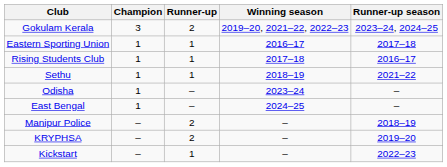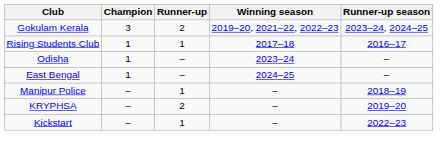 <table class="wikitable sortable" style="text-align:center; white-space:nowrap;">
 <tr>
 <th>Club</th>
 <th>Champion</th>
 <th>Runner-up</th>
 <th>Winning season</th>
 <th>Runner-up season</th>
 </tr>
 <tr>
 <td><a href='#'>Gokulam Kerala</a></td>
 <td>3</td>
 <td>2</td>
 <td><a href='#'>2019–20</a>, <a href='#'>2021–22</a>, <a href='#'>2022–23</a></td>
 <td><a href='#'>2023–24</a>, <a href='#'>2024–25</a></td>
 </tr>
 <tr>
-<td><a href='#'>Eastern Sporting Union</a></td>
-<td>1</td>
-<td>1</td>
-<td><a href='#'>2016–17</a></td>
-<td><a href='#'>2017–18</a></td>
-</tr>
-<tr>
 <td><a href='#'>Rising Students Club</a></td>
 <td>1</td>
 <td>1</td>
 <td><a href='#'>2017–18</a></td>
 <td><a href='#'>2016–17</a></td>
-</tr>
-<tr>
-<td><a href='#'>Sethu</a></td>
-<td>1</td>
-<td>1</td>
-<td><a href='#'>2018–19</a></td>
-<td><a href='#'>2021–22</a></td>
 </tr>
 <tr>
 <td><a href='#'>Odisha</a></td>
 <td>1</td>
 <td>–</td>
 <td><a href='#'>2023–24</a></td>
 <td>–</td>
 </tr>
 <tr>
 <td><a href='#'>East Bengal</a></td>
 <td>1</td>
 <td>–</td>
 <td><a href='#'>2024–25</a></td>
 <td>–</td>
 </tr>
 <tr>
 <td><a href='#'>Manipur Police</a></td>
 <td>–</td>
-<td>2</td>
+<td>1</td>
 <td>–</td>
 <td><a href='#'>2018–19</a></td>
 </tr>
 <tr>
 <td><a href='#'>KRYPHSA</a></td>
 <td>–</td>
 <td>2</td>
 <td>–</td>
 <td><a href='#'>2019–20</a></td>
 </tr>
 <tr>
 <td><a href='#'>Kickstart</a></td>
 <td>–</td>
 <td>1</td>
 <td>–</td>
 <td><a href='#'>2022–23</a></td>
 </tr>
 </table>
